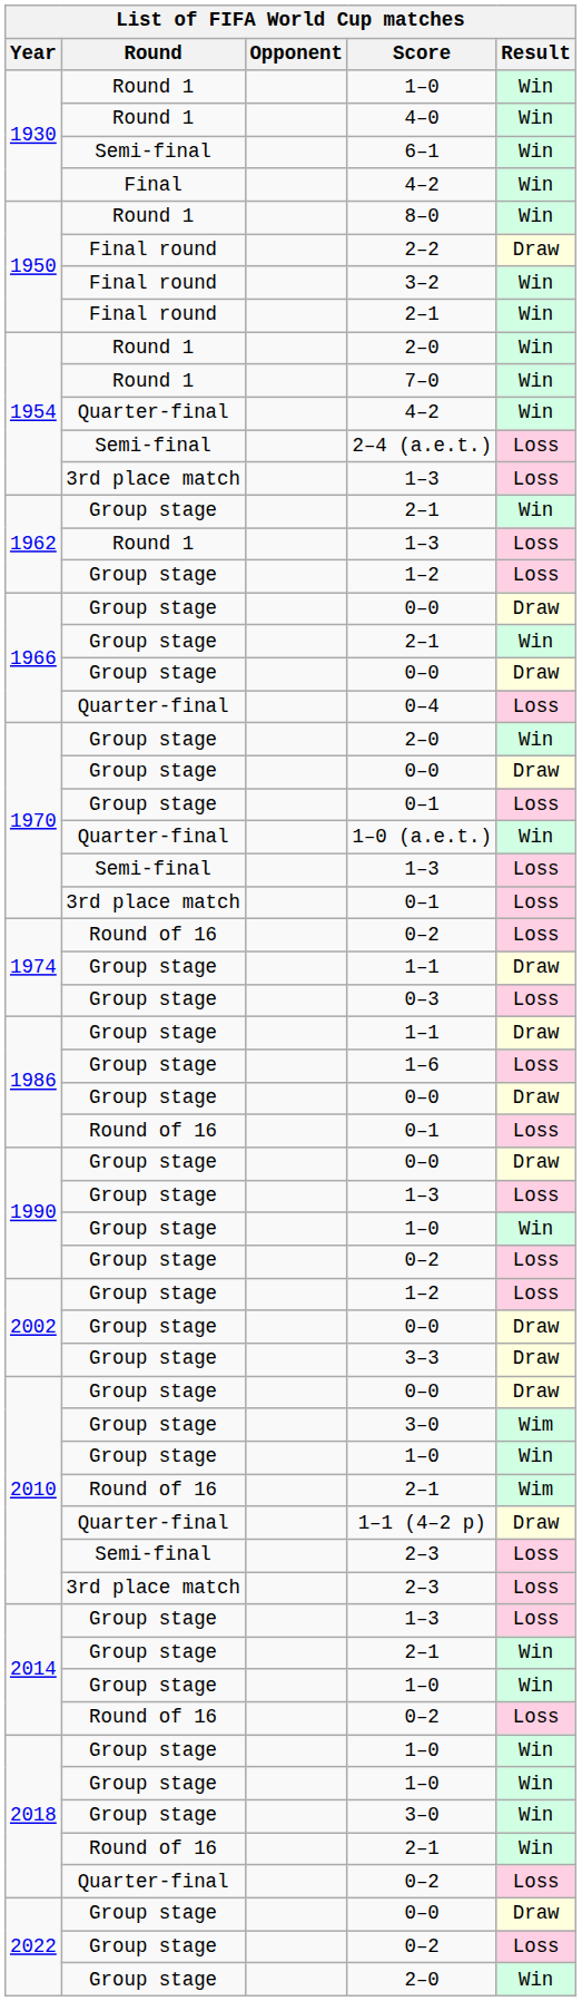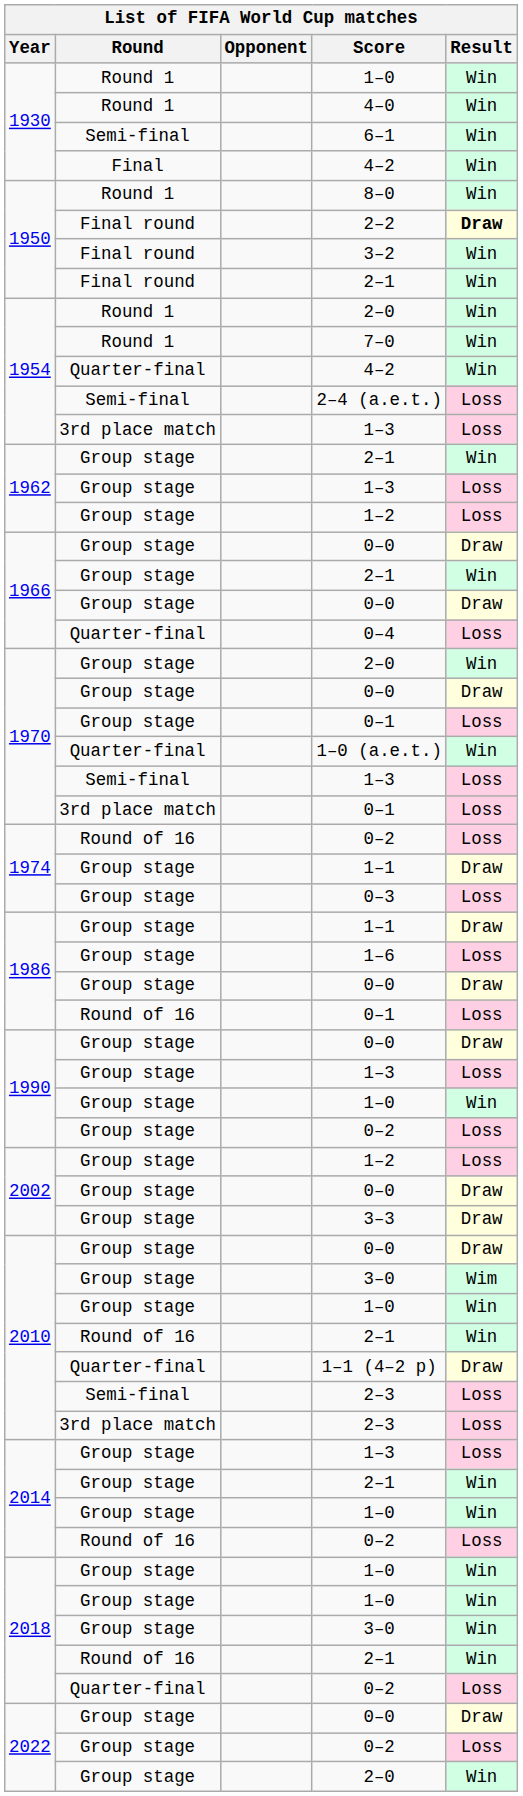 <table class="wikitable sortable collapsible collapsed" style="text-align: center;font-size:90%;">
 <tr>
 <th colspan=5>List of FIFA World Cup matches</th>
 </tr>
 <tr>
 <th>Year</th>
 <th>Round</th>
 <th>Opponent</th>
 <th>Score</th>
 <th>Result</th>
 </tr>
 <tr>
 <td rowspan=4><a href='#'>1930</a></td>
 <td>Round 1</td>
 <td align="left"></td>
 <td>1–0</td>
 <td style="background:#d0ffe3;">Win</td>
 </tr>
 <tr>
 <td>Round 1</td>
 <td align="left"></td>
 <td>4–0</td>
 <td style="background:#d0ffe3;">Win</td>
 </tr>
 <tr>
 <td>Semi-final</td>
 <td align="left"></td>
 <td>6–1</td>
 <td style="background:#d0ffe3;">Win</td>
 </tr>
 <tr>
 <td>Final</td>
 <td align="left"></td>
 <td>4–2</td>
 <td style="background:#d0ffe3;">Win</td>
 </tr>
 <tr>
 <td rowspan=4><a href='#'>1950</a></td>
 <td>Round 1</td>
 <td align="left"></td>
 <td>8–0</td>
 <td style="background:#d0ffe3;">Win</td>
 </tr>
 <tr>
 <td>Final round</td>
 <td align="left"></td>
 <td>2–2</td>
-<td style="background:#ffd;">Draw</td>
+<td style="background:#ffd;"><strong>Draw</strong></td>
 </tr>
 <tr>
 <td>Final round</td>
 <td align="left"></td>
 <td>3–2</td>
 <td style="background:#d0ffe3;">Win</td>
 </tr>
 <tr>
 <td>Final round</td>
 <td align="left"></td>
 <td>2–1</td>
 <td style="background:#d0ffe3;">Win</td>
 </tr>
 <tr>
 <td rowspan=5><a href='#'>1954</a></td>
 <td>Round 1</td>
 <td align="left"></td>
 <td>2–0</td>
 <td style="background:#d0ffe3;">Win</td>
 </tr>
 <tr>
 <td>Round 1</td>
 <td align="left"></td>
 <td>7–0</td>
 <td style="background:#d0ffe3;">Win</td>
 </tr>
 <tr>
 <td>Quarter-final</td>
 <td align="left"></td>
 <td>4–2</td>
 <td style="background:#d0ffe3;">Win</td>
 </tr>
 <tr>
 <td>Semi-final</td>
 <td align="left"></td>
 <td>2–4 (a.e.t.)</td>
 <td style="background:#ffd0e3;">Loss</td>
 </tr>
 <tr>
 <td>3rd place match</td>
 <td align="left"></td>
 <td>1–3</td>
 <td style="background:#ffd0e3;">Loss</td>
 </tr>
 <tr>
 <td rowspan=3><a href='#'>1962</a></td>
 <td>Group stage</td>
 <td align="left"></td>
 <td>2–1</td>
 <td style="background:#d0ffe3;">Win</td>
 </tr>
 <tr>
-<td>Round 1</td>
+<td>Group stage</td>
 <td align="left"></td>
 <td>1–3</td>
 <td style="background:#ffd0e3;">Loss</td>
 </tr>
 <tr>
 <td>Group stage</td>
 <td align="left"></td>
 <td>1–2</td>
 <td style="background:#ffd0e3;">Loss</td>
 </tr>
 <tr>
 <td rowspan=4><a href='#'>1966</a></td>
 <td>Group stage</td>
 <td align="left"></td>
 <td>0–0</td>
 <td style="background:#ffd;">Draw</td>
 </tr>
 <tr>
 <td>Group stage</td>
 <td align="left"></td>
 <td>2–1</td>
 <td style="background:#d0ffe3;">Win</td>
 </tr>
 <tr>
 <td>Group stage</td>
 <td align="left"></td>
 <td>0–0</td>
 <td style="background:#ffd;">Draw</td>
 </tr>
 <tr>
 <td>Quarter-final</td>
 <td align="left"></td>
 <td>0–4</td>
 <td style="background:#ffd0e3;">Loss</td>
 </tr>
 <tr>
 <td rowspan=6><a href='#'>1970</a></td>
 <td>Group stage</td>
 <td align="left"></td>
 <td>2–0</td>
 <td style="background:#d0ffe3;">Win</td>
 </tr>
 <tr>
 <td>Group stage</td>
 <td align="left"></td>
 <td>0–0</td>
 <td style="background:#ffd;">Draw</td>
 </tr>
 <tr>
 <td>Group stage</td>
 <td align="left"></td>
 <td>0–1</td>
 <td style="background:#ffd0e3;">Loss</td>
 </tr>
 <tr>
 <td>Quarter-final</td>
 <td align="left"></td>
 <td>1–0 (a.e.t.)</td>
 <td style="background:#d0ffe3;">Win</td>
 </tr>
 <tr>
 <td>Semi-final</td>
 <td align="left"></td>
 <td>1–3</td>
 <td style="background:#ffd0e3;">Loss</td>
 </tr>
 <tr>
 <td>3rd place match</td>
 <td align="left"></td>
 <td>0–1</td>
 <td style="background:#ffd0e3;">Loss</td>
 </tr>
 <tr>
 <td rowspan=3><a href='#'>1974</a></td>
 <td>Round of 16</td>
 <td align="left"></td>
 <td>0–2</td>
 <td style="background:#ffd0e3;">Loss</td>
 </tr>
 <tr>
 <td>Group stage</td>
 <td align="left"></td>
 <td>1–1</td>
 <td style="background:#ffd;">Draw</td>
 </tr>
 <tr>
 <td>Group stage</td>
 <td align="left"></td>
 <td>0–3</td>
 <td style="background:#ffd0e3;">Loss</td>
 </tr>
 <tr>
 <td rowspan=4><a href='#'>1986</a></td>
 <td>Group stage</td>
 <td align="left"></td>
 <td>1–1</td>
 <td style="background:#ffd;">Draw</td>
 </tr>
 <tr>
 <td>Group stage</td>
 <td align="left"></td>
 <td>1–6</td>
 <td style="background:#ffd0e3;">Loss</td>
 </tr>
 <tr>
 <td>Group stage</td>
 <td align="left"></td>
 <td>0–0</td>
 <td style="background:#ffd;">Draw</td>
 </tr>
 <tr>
 <td>Round of 16</td>
 <td align="left"></td>
 <td>0–1</td>
 <td style="background:#ffd0e3;">Loss</td>
 </tr>
 <tr>
 <td rowspan=4><a href='#'>1990</a></td>
 <td>Group stage</td>
 <td align="left"></td>
 <td>0–0</td>
 <td style="background:#ffd;">Draw</td>
 </tr>
 <tr>
 <td>Group stage</td>
 <td align="left"></td>
 <td>1–3</td>
 <td style="background:#ffd0e3;">Loss</td>
 </tr>
 <tr>
 <td>Group stage</td>
 <td align="left"></td>
 <td>1–0</td>
 <td style="background:#d0ffe3;">Win</td>
 </tr>
 <tr>
 <td>Group stage</td>
 <td align="left"></td>
 <td>0–2</td>
 <td style="background:#ffd0e3;">Loss</td>
 </tr>
 <tr>
 <td rowspan=3><a href='#'>2002</a></td>
 <td>Group stage</td>
 <td align="left"></td>
 <td>1–2</td>
 <td style="background:#ffd0e3;">Loss</td>
 </tr>
 <tr>
 <td>Group stage</td>
 <td align="left"></td>
 <td>0–0</td>
 <td style="background:#ffd;">Draw</td>
 </tr>
 <tr>
 <td>Group stage</td>
 <td align="left"></td>
 <td>3–3</td>
 <td style="background:#ffd;">Draw</td>
 </tr>
 <tr>
 <td rowspan=7><a href='#'>2010</a></td>
 <td>Group stage</td>
 <td align="left"></td>
 <td>0–0</td>
 <td style="background:#ffd;">Draw</td>
 </tr>
 <tr>
 <td>Group stage</td>
 <td align="left"></td>
 <td>3–0</td>
 <td style="background:#d0ffe3;">Wim</td>
 </tr>
 <tr>
 <td>Group stage</td>
 <td align="left"></td>
 <td>1–0</td>
 <td style="background:#d0ffe3;">Win</td>
 </tr>
 <tr>
 <td>Round of 16</td>
 <td align="left"></td>
 <td>2–1</td>
-<td style="background:#d0ffe3;">Wim</td>
+<td style="background:#d0ffe3;">Win</td>
 </tr>
 <tr>
 <td>Quarter-final</td>
 <td align="left"></td>
 <td>1–1 (4–2 p)</td>
 <td style="background:#ffd;">Draw</td>
 </tr>
 <tr>
 <td>Semi-final</td>
 <td align="left"></td>
 <td>2–3</td>
 <td style="background:#ffd0e3;">Loss</td>
 </tr>
 <tr>
 <td>3rd place match</td>
 <td align="left"></td>
 <td>2–3</td>
 <td style="background:#ffd0e3;">Loss</td>
 </tr>
 <tr>
 <td rowspan=4><a href='#'>2014</a></td>
 <td>Group stage</td>
 <td align="left"></td>
 <td>1–3</td>
 <td style="background:#ffd0e3;">Loss</td>
 </tr>
 <tr>
 <td>Group stage</td>
 <td align="left"></td>
 <td>2–1</td>
 <td style="background:#d0ffe3;">Win</td>
 </tr>
 <tr>
 <td>Group stage</td>
 <td align="left"></td>
 <td>1–0</td>
 <td style="background:#d0ffe3;">Win</td>
 </tr>
 <tr>
 <td>Round of 16</td>
 <td align="left"></td>
 <td>0–2</td>
 <td style="background:#ffd0e3;">Loss</td>
 </tr>
 <tr>
 <td rowspan=5><a href='#'>2018</a></td>
 <td>Group stage</td>
 <td align="left"></td>
 <td>1–0</td>
 <td style="background:#d0ffe3;">Win</td>
 </tr>
 <tr>
 <td>Group stage</td>
 <td align="left"></td>
 <td>1–0</td>
 <td style="background:#d0ffe3;">Win</td>
 </tr>
 <tr>
 <td>Group stage</td>
 <td align="left"></td>
 <td>3–0</td>
 <td style="background:#d0ffe3;">Win</td>
 </tr>
 <tr>
 <td>Round of 16</td>
 <td align="left"></td>
 <td>2–1</td>
 <td style="background:#d0ffe3;">Win</td>
 </tr>
 <tr>
 <td>Quarter-final</td>
 <td align="left"></td>
 <td>0–2</td>
 <td style="background:#ffd0e3;">Loss</td>
 </tr>
 <tr>
 <td rowspan=3><a href='#'>2022</a></td>
 <td>Group stage</td>
 <td align="left"></td>
 <td>0–0</td>
 <td style="background:#ffd;">Draw</td>
 </tr>
 <tr>
 <td>Group stage</td>
 <td align="left"></td>
 <td>0–2</td>
 <td style="background:#ffd0e3;">Loss</td>
 </tr>
 <tr>
 <td>Group stage</td>
 <td align="left"></td>
 <td>2–0</td>
 <td style="background:#d0ffe3;">Win</td>
 </tr>
 </table>
